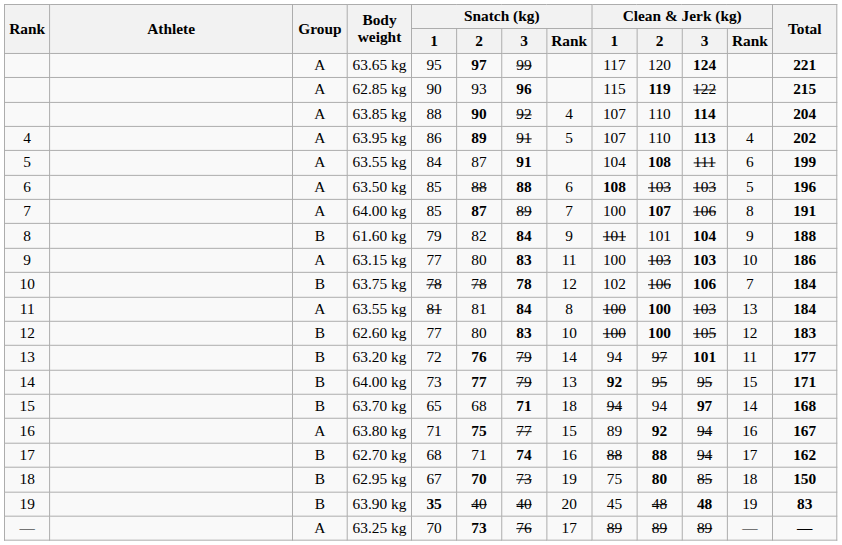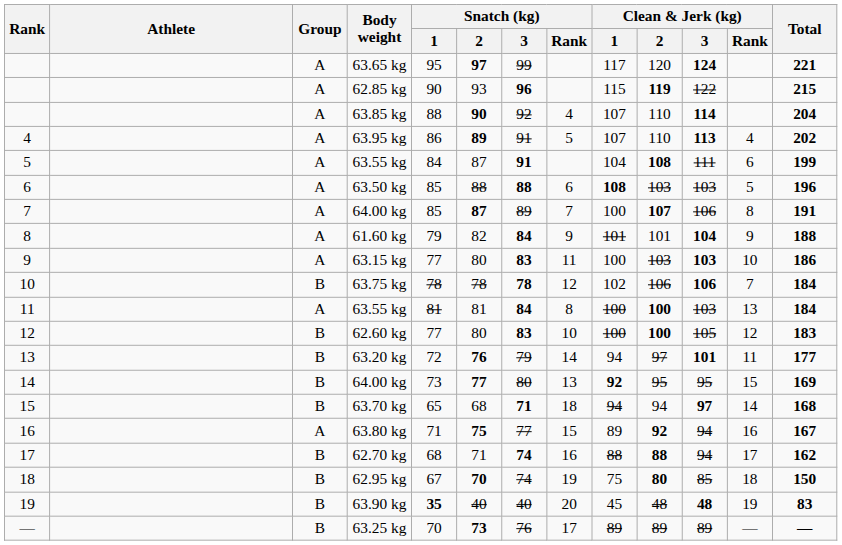 <table class = "wikitable" style="text-align:center;">
 <tr>
 <th rowspan=2 width=40>Rank</th>
 <th rowspan=2 width=250>Athlete</th>
 <th rowspan=2 width=50>Group</th>
 <th rowspan=2 width=60>Body weight</th>
 <th colspan=4>Snatch (kg)</th>
 <th colspan=4>Clean & Jerk (kg)</th>
 <th rowspan=2 width=60>Total</th>
 </tr>
 <tr>
 <th width=40>1</th>
 <th width=40>2</th>
 <th width=40>3</th>
 <th width=40>Rank</th>
 <th width=40>1</th>
 <th width=40>2</th>
 <th width=40>3</th>
 <th width=40>Rank</th>
 </tr>
 <tr>
 <td></td>
 <td align=left></td>
 <td>A</td>
 <td>63.65 kg</td>
 <td>95</td>
 <td><strong>97</strong></td>
 <td><s>99</s></td>
 <td></td>
 <td>117</td>
 <td>120</td>
 <td><strong>124</strong></td>
 <td></td>
 <td><strong>221</strong></td>
 </tr>
 <tr>
 <td></td>
 <td align=left></td>
 <td>A</td>
 <td>62.85 kg</td>
 <td>90</td>
 <td>93</td>
 <td><strong>96</strong></td>
 <td></td>
 <td>115</td>
 <td><strong>119</strong></td>
 <td><s>122</s></td>
 <td></td>
 <td><strong>215</strong></td>
 </tr>
 <tr>
 <td></td>
 <td align=left></td>
 <td>A</td>
 <td>63.85 kg</td>
 <td>88</td>
 <td><strong>90</strong></td>
 <td><s>92</s></td>
 <td>4</td>
 <td>107</td>
 <td>110</td>
 <td><strong>114</strong></td>
 <td></td>
 <td><strong>204</strong></td>
 </tr>
 <tr>
 <td>4</td>
 <td align=left></td>
 <td>A</td>
 <td>63.95 kg</td>
 <td>86</td>
 <td><strong>89</strong></td>
 <td><s>91</s></td>
 <td>5</td>
 <td>107</td>
 <td>110</td>
 <td><strong>113</strong></td>
 <td>4</td>
 <td><strong>202</strong></td>
 </tr>
 <tr>
 <td>5</td>
 <td align=left></td>
 <td>A</td>
 <td>63.55 kg</td>
 <td>84</td>
 <td>87</td>
 <td><strong>91</strong></td>
 <td></td>
 <td>104</td>
 <td><strong>108</strong></td>
 <td><s>111</s></td>
 <td>6</td>
 <td><strong>199</strong></td>
 </tr>
 <tr>
 <td>6</td>
 <td align=left></td>
 <td>A</td>
 <td>63.50 kg</td>
 <td>85</td>
 <td><s>88</s></td>
 <td><strong>88</strong></td>
 <td>6</td>
 <td><strong>108</strong></td>
 <td><s>103</s></td>
 <td><s>103</s></td>
 <td>5</td>
 <td><strong>196</strong></td>
 </tr>
 <tr>
 <td>7</td>
 <td align=left></td>
 <td>A</td>
 <td>64.00 kg</td>
 <td>85</td>
 <td><strong>87</strong></td>
 <td><s>89</s></td>
 <td>7</td>
 <td>100</td>
 <td><strong>107</strong></td>
 <td><s>106</s></td>
 <td>8</td>
 <td><strong>191</strong></td>
 </tr>
 <tr>
 <td>8</td>
 <td align=left></td>
-<td>B</td>
+<td>A</td>
 <td>61.60 kg</td>
 <td>79</td>
 <td>82</td>
 <td><strong>84</strong></td>
 <td>9</td>
 <td><s>101</s></td>
 <td>101</td>
 <td><strong>104</strong></td>
 <td>9</td>
 <td><strong>188</strong></td>
 </tr>
 <tr>
 <td>9</td>
 <td align=left></td>
 <td>A</td>
 <td>63.15 kg</td>
 <td>77</td>
 <td>80</td>
 <td><strong>83</strong></td>
 <td>11</td>
 <td>100</td>
 <td><s>103</s></td>
 <td><strong>103</strong></td>
 <td>10</td>
 <td><strong>186</strong></td>
 </tr>
 <tr>
 <td>10</td>
 <td align=left></td>
 <td>B</td>
 <td>63.75 kg</td>
 <td><s>78</s></td>
 <td><s>78</s></td>
 <td><strong>78</strong></td>
 <td>12</td>
 <td>102</td>
 <td><s>106</s></td>
 <td><strong>106</strong></td>
 <td>7</td>
 <td><strong>184</strong></td>
 </tr>
 <tr>
 <td>11</td>
 <td align=left></td>
 <td>A</td>
 <td>63.55 kg</td>
 <td><s>81</s></td>
 <td>81</td>
 <td><strong>84</strong></td>
 <td>8</td>
 <td><s>100</s></td>
 <td><strong>100</strong></td>
 <td><s>103</s></td>
 <td>13</td>
 <td><strong>184</strong></td>
 </tr>
 <tr>
 <td>12</td>
 <td align=left></td>
 <td>B</td>
 <td>62.60 kg</td>
 <td>77</td>
 <td>80</td>
 <td><strong>83</strong></td>
 <td>10</td>
 <td><s>100</s></td>
 <td><strong>100</strong></td>
 <td><s>105</s></td>
 <td>12</td>
 <td><strong>183</strong></td>
 </tr>
 <tr>
 <td>13</td>
 <td align=left></td>
 <td>B</td>
 <td>63.20 kg</td>
 <td>72</td>
 <td><strong>76</strong></td>
 <td><s>79</s></td>
 <td>14</td>
 <td>94</td>
 <td><s>97</s></td>
 <td><strong>101</strong></td>
 <td>11</td>
 <td><strong>177</strong></td>
 </tr>
 <tr>
 <td>14</td>
 <td align=left></td>
 <td>B</td>
 <td>64.00 kg</td>
 <td>73</td>
 <td><strong>77</strong></td>
-<td><s>79</s></td>
+<td><s>80</s></td>
 <td>13</td>
 <td><strong>92</strong></td>
 <td><s>95</s></td>
 <td><s>95</s></td>
 <td>15</td>
-<td><strong>171</strong></td>
+<td><strong>169</strong></td>
 </tr>
 <tr>
 <td>15</td>
 <td align=left></td>
 <td>B</td>
 <td>63.70 kg</td>
 <td>65</td>
 <td>68</td>
 <td><strong>71</strong></td>
 <td>18</td>
 <td><s>94</s></td>
 <td>94</td>
 <td><strong>97</strong></td>
 <td>14</td>
 <td><strong>168</strong></td>
 </tr>
 <tr>
 <td>16</td>
 <td align=left></td>
 <td>A</td>
 <td>63.80 kg</td>
 <td>71</td>
 <td><strong>75</strong></td>
 <td><s>77</s></td>
 <td>15</td>
 <td>89</td>
 <td><strong>92</strong></td>
 <td><s>94</s></td>
 <td>16</td>
 <td><strong>167</strong></td>
 </tr>
 <tr>
 <td>17</td>
 <td align=left></td>
 <td>B</td>
 <td>62.70 kg</td>
 <td>68</td>
 <td>71</td>
 <td><strong>74</strong></td>
 <td>16</td>
 <td><s>88</s></td>
 <td><strong>88</strong></td>
 <td><s>94</s></td>
 <td>17</td>
 <td><strong>162</strong></td>
 </tr>
 <tr>
 <td>18</td>
 <td align=left></td>
 <td>B</td>
 <td>62.95 kg</td>
 <td>67</td>
 <td><strong>70</strong></td>
-<td><s>73</s></td>
+<td><s>74</s></td>
 <td>19</td>
 <td>75</td>
 <td><strong>80</strong></td>
 <td><s>85</s></td>
 <td>18</td>
 <td><strong>150</strong></td>
 </tr>
 <tr>
 <td>19</td>
 <td align=left></td>
 <td>B</td>
 <td>63.90 kg</td>
 <td><strong>35</strong></td>
 <td><s>40</s></td>
 <td><s>40</s></td>
 <td>20</td>
 <td>45</td>
 <td><s>48</s></td>
 <td><strong>48</strong></td>
 <td>19</td>
 <td><strong>83</strong></td>
 </tr>
 <tr>
 <td>—</td>
 <td align=left></td>
-<td>A</td>
+<td>B</td>
 <td>63.25 kg</td>
 <td>70</td>
 <td><strong>73</strong></td>
 <td><s>76</s></td>
 <td>17</td>
 <td><s>89</s></td>
 <td><s>89</s></td>
 <td><s>89</s></td>
 <td>—</td>
 <td><strong>—</strong></td>
 </tr>
 </table>
